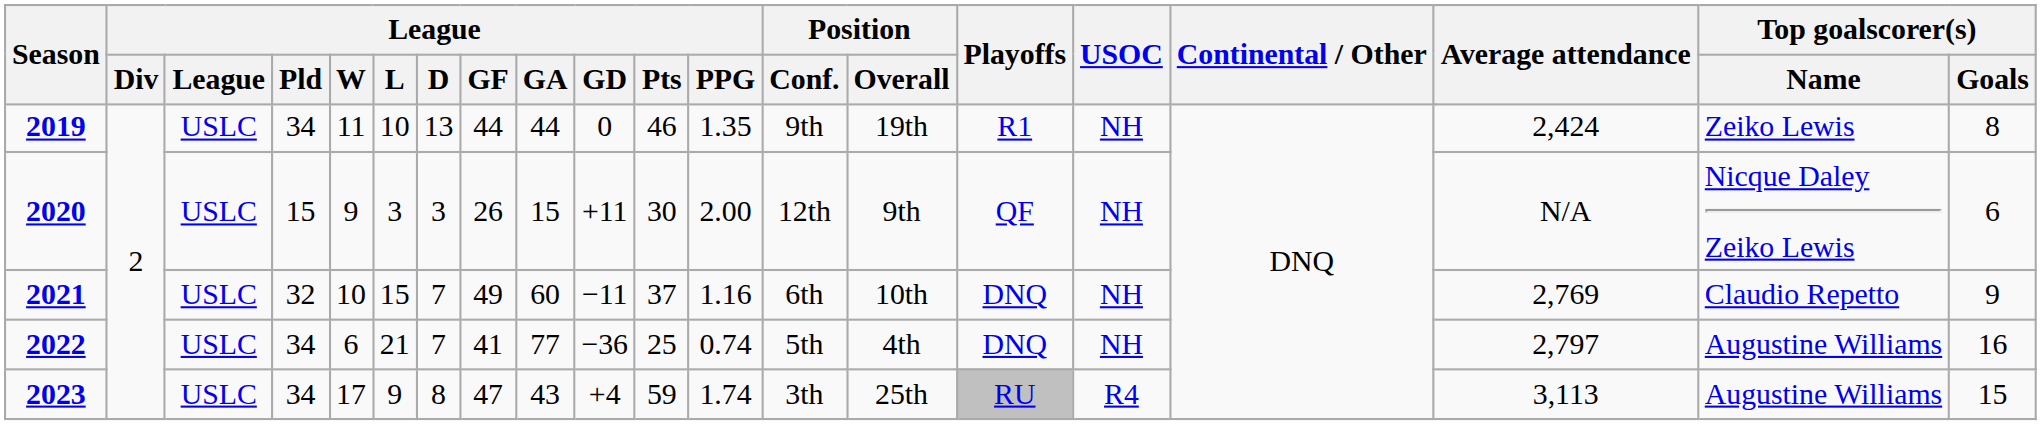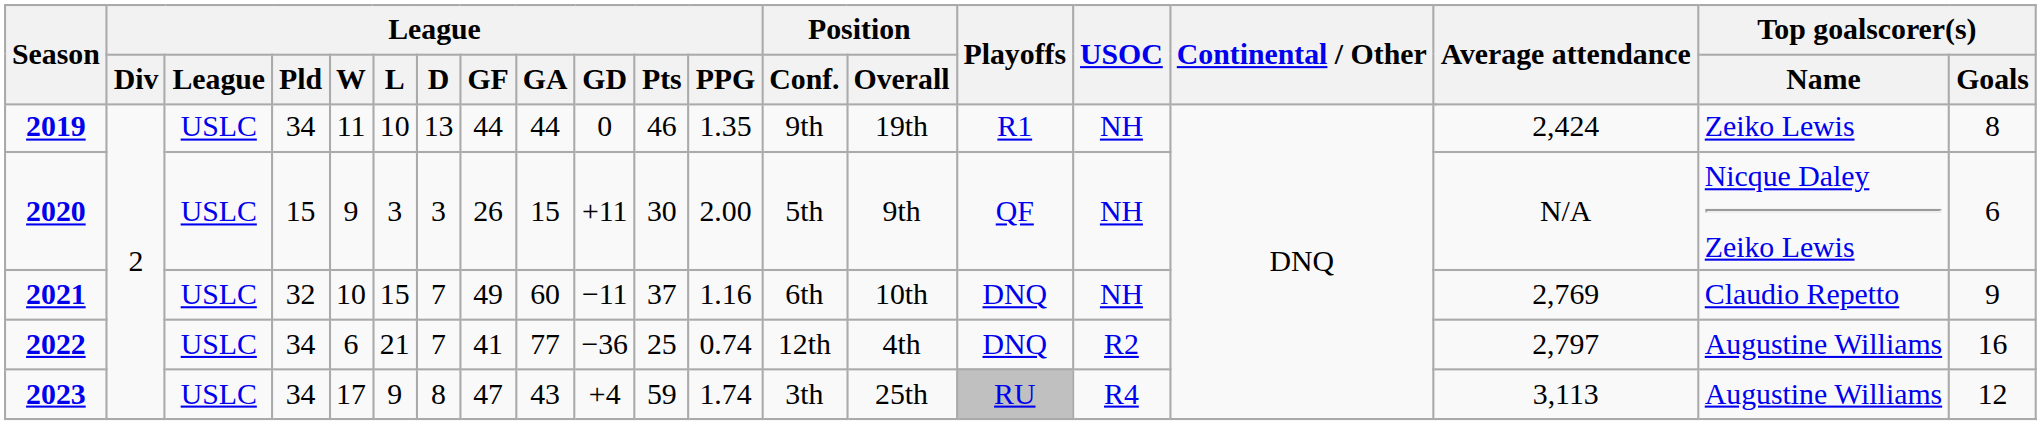 <table class="wikitable" style="font-size:90%; text-align:center;">
 <tr style="background:#f0f6ff;">
 <th rowspan=2>Season</th>
 <th colspan=11>League</th>
 <th colspan=2>Position</th>
 <th rowspan=2>Playoffs</th>
 <th rowspan=2><a href='#'>USOC</a></th>
 <th rowspan=2 colspan=2><a href='#'>Continental</a> / Other</th>
 <th rowspan=2>Average attendance</th>
 <th colspan=2>Top goalscorer(s)</th>
 </tr>
 <tr>
 <th>Div</th>
 <th>League</th>
 <th>Pld</th>
 <th>W</th>
 <th>L</th>
 <th>D</th>
 <th>GF</th>
 <th>GA</th>
 <th>GD</th>
 <th>Pts</th>
 <th>PPG</th>
 <th>Conf.</th>
 <th>Overall</th>
 <th>Name</th>
 <th>Goals</th>
 </tr>
 <tr>
 <td><strong><a href='#'>2019</a></strong></td>
 <td rowspan=5>2</td>
 <td><a href='#'>USLC</a></td>
 <td>34</td>
 <td>11</td>
 <td>10</td>
 <td>13</td>
 <td>44</td>
 <td>44</td>
 <td>0</td>
 <td>46</td>
 <td>1.35</td>
 <td>9th</td>
 <td>19th</td>
 <td><a href='#'>R1</a></td>
 <td><a href='#'>NH</a></td>
 <td rowspan=5 colspan=2>DNQ</td>
 <td>2,424</td>
 <td align="left"> <a href='#'>Zeiko Lewis</a></td>
 <td>8</td>
 </tr>
 <tr>
 <td><strong><a href='#'>2020</a></strong></td>
 <td><a href='#'>USLC</a></td>
 <td>15</td>
 <td>9</td>
 <td>3</td>
 <td>3</td>
 <td>26</td>
 <td>15</td>
 <td>+11</td>
 <td>30</td>
 <td>2.00</td>
-<td>12th</td>
+<td>5th</td>
 <td>9th</td>
 <td><a href='#'>QF</a></td>
 <td><a href='#'>NH</a></td>
 <td>N/A</td>
 <td align="left"> <a href='#'>Nicque Daley</a><hr> <a href='#'>Zeiko Lewis</a></td>
 <td>6</td>
 </tr>
 <tr>
 <td><strong><a href='#'>2021</a></strong></td>
 <td><a href='#'>USLC</a></td>
 <td>32</td>
 <td>10</td>
 <td>15</td>
 <td>7</td>
 <td>49</td>
 <td>60</td>
 <td>−11</td>
 <td>37</td>
 <td>1.16</td>
 <td>6th</td>
 <td>10th</td>
 <td><a href='#'>DNQ</a></td>
 <td><a href='#'>NH</a></td>
 <td>2,769</td>
 <td align="left"> <a href='#'>Claudio Repetto</a></td>
 <td>9</td>
 </tr>
 <tr>
 <td><strong><a href='#'>2022</a></strong></td>
 <td><a href='#'>USLC</a></td>
 <td>34</td>
 <td>6</td>
 <td>21</td>
 <td>7</td>
 <td>41</td>
 <td>77</td>
 <td>−36</td>
 <td>25</td>
 <td>0.74</td>
-<td>5th</td>
+<td>12th</td>
 <td>4th</td>
 <td><a href='#'>DNQ</a></td>
-<td><a href='#'>NH</a></td>
+<td><a href='#'>R2</a></td>
 <td>2,797</td>
 <td align="left"> <a href='#'>Augustine Williams</a></td>
 <td>16</td>
 </tr>
 <tr>
 <td><strong><a href='#'>2023</a></strong></td>
 <td><a href='#'>USLC</a></td>
 <td>34</td>
 <td>17</td>
 <td>9</td>
 <td>8</td>
 <td>47</td>
 <td>43</td>
 <td>+4</td>
 <td>59</td>
 <td>1.74</td>
 <td>3th</td>
 <td>25th</td>
 <td bgcolor=silver><a href='#'>RU</a></td>
 <td><a href='#'>R4</a></td>
 <td>3,113</td>
 <td align="left"> <a href='#'>Augustine Williams</a></td>
-<td>15</td>
+<td>12</td>
 </tr>
 </table>
